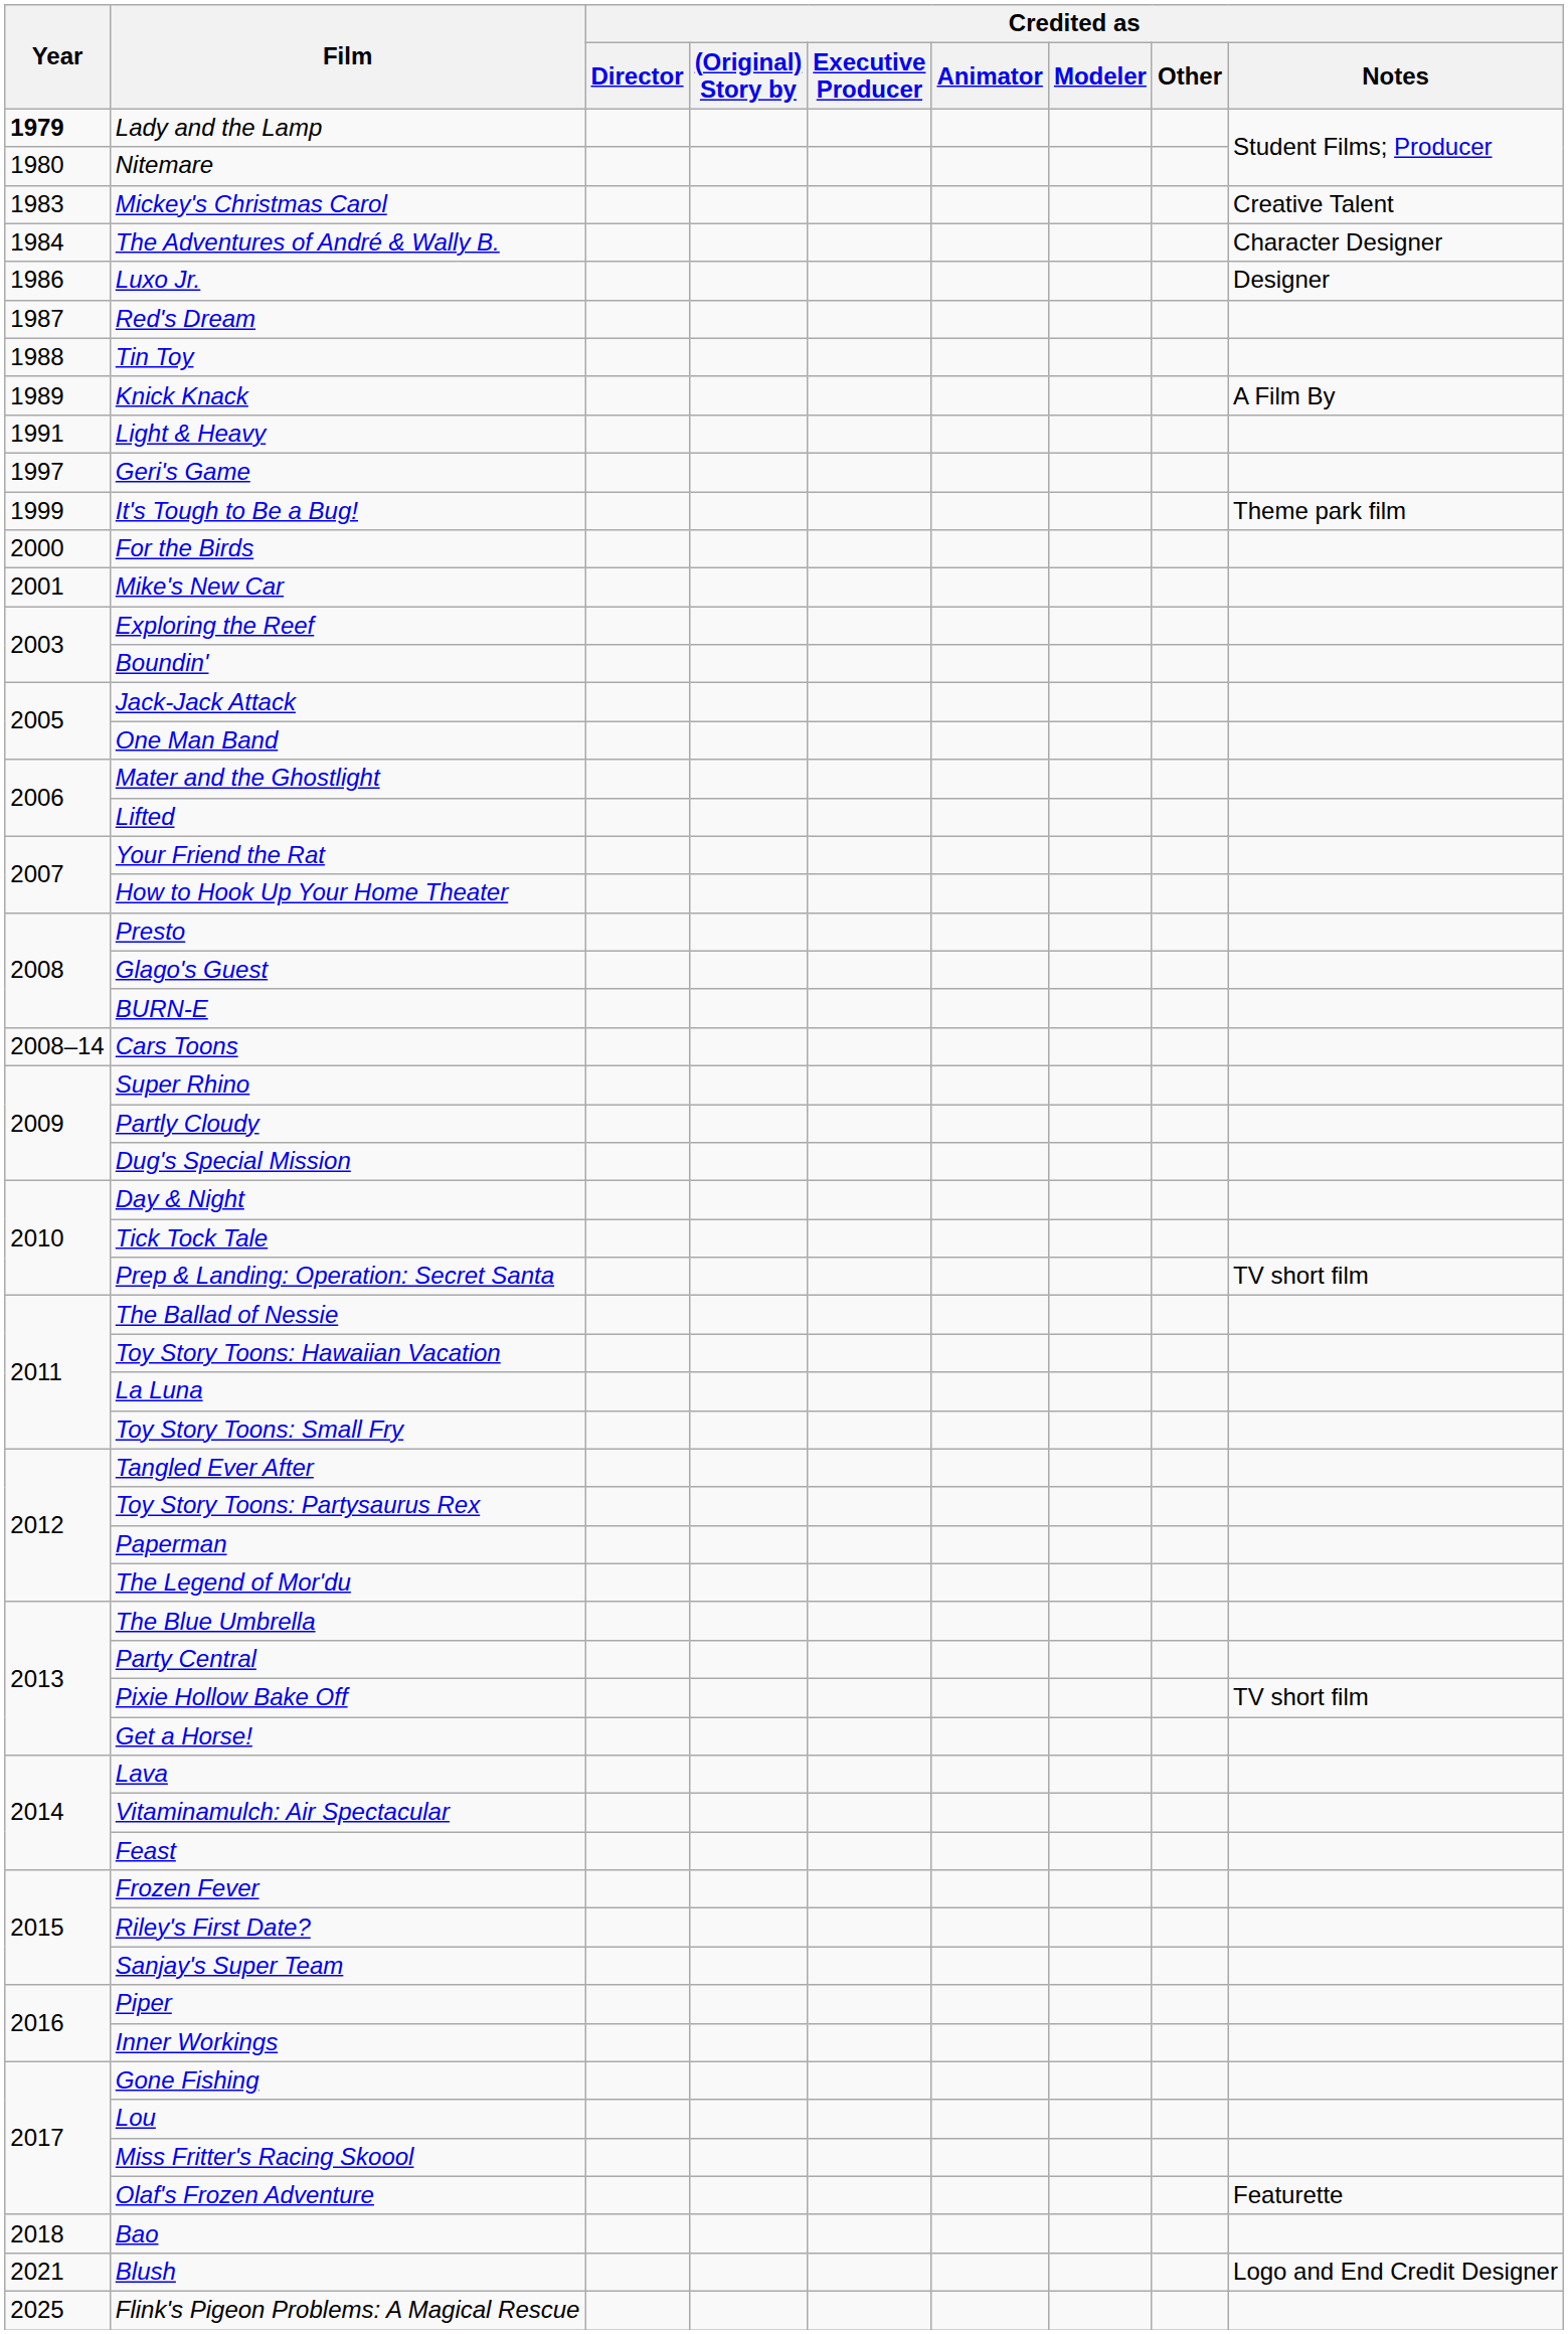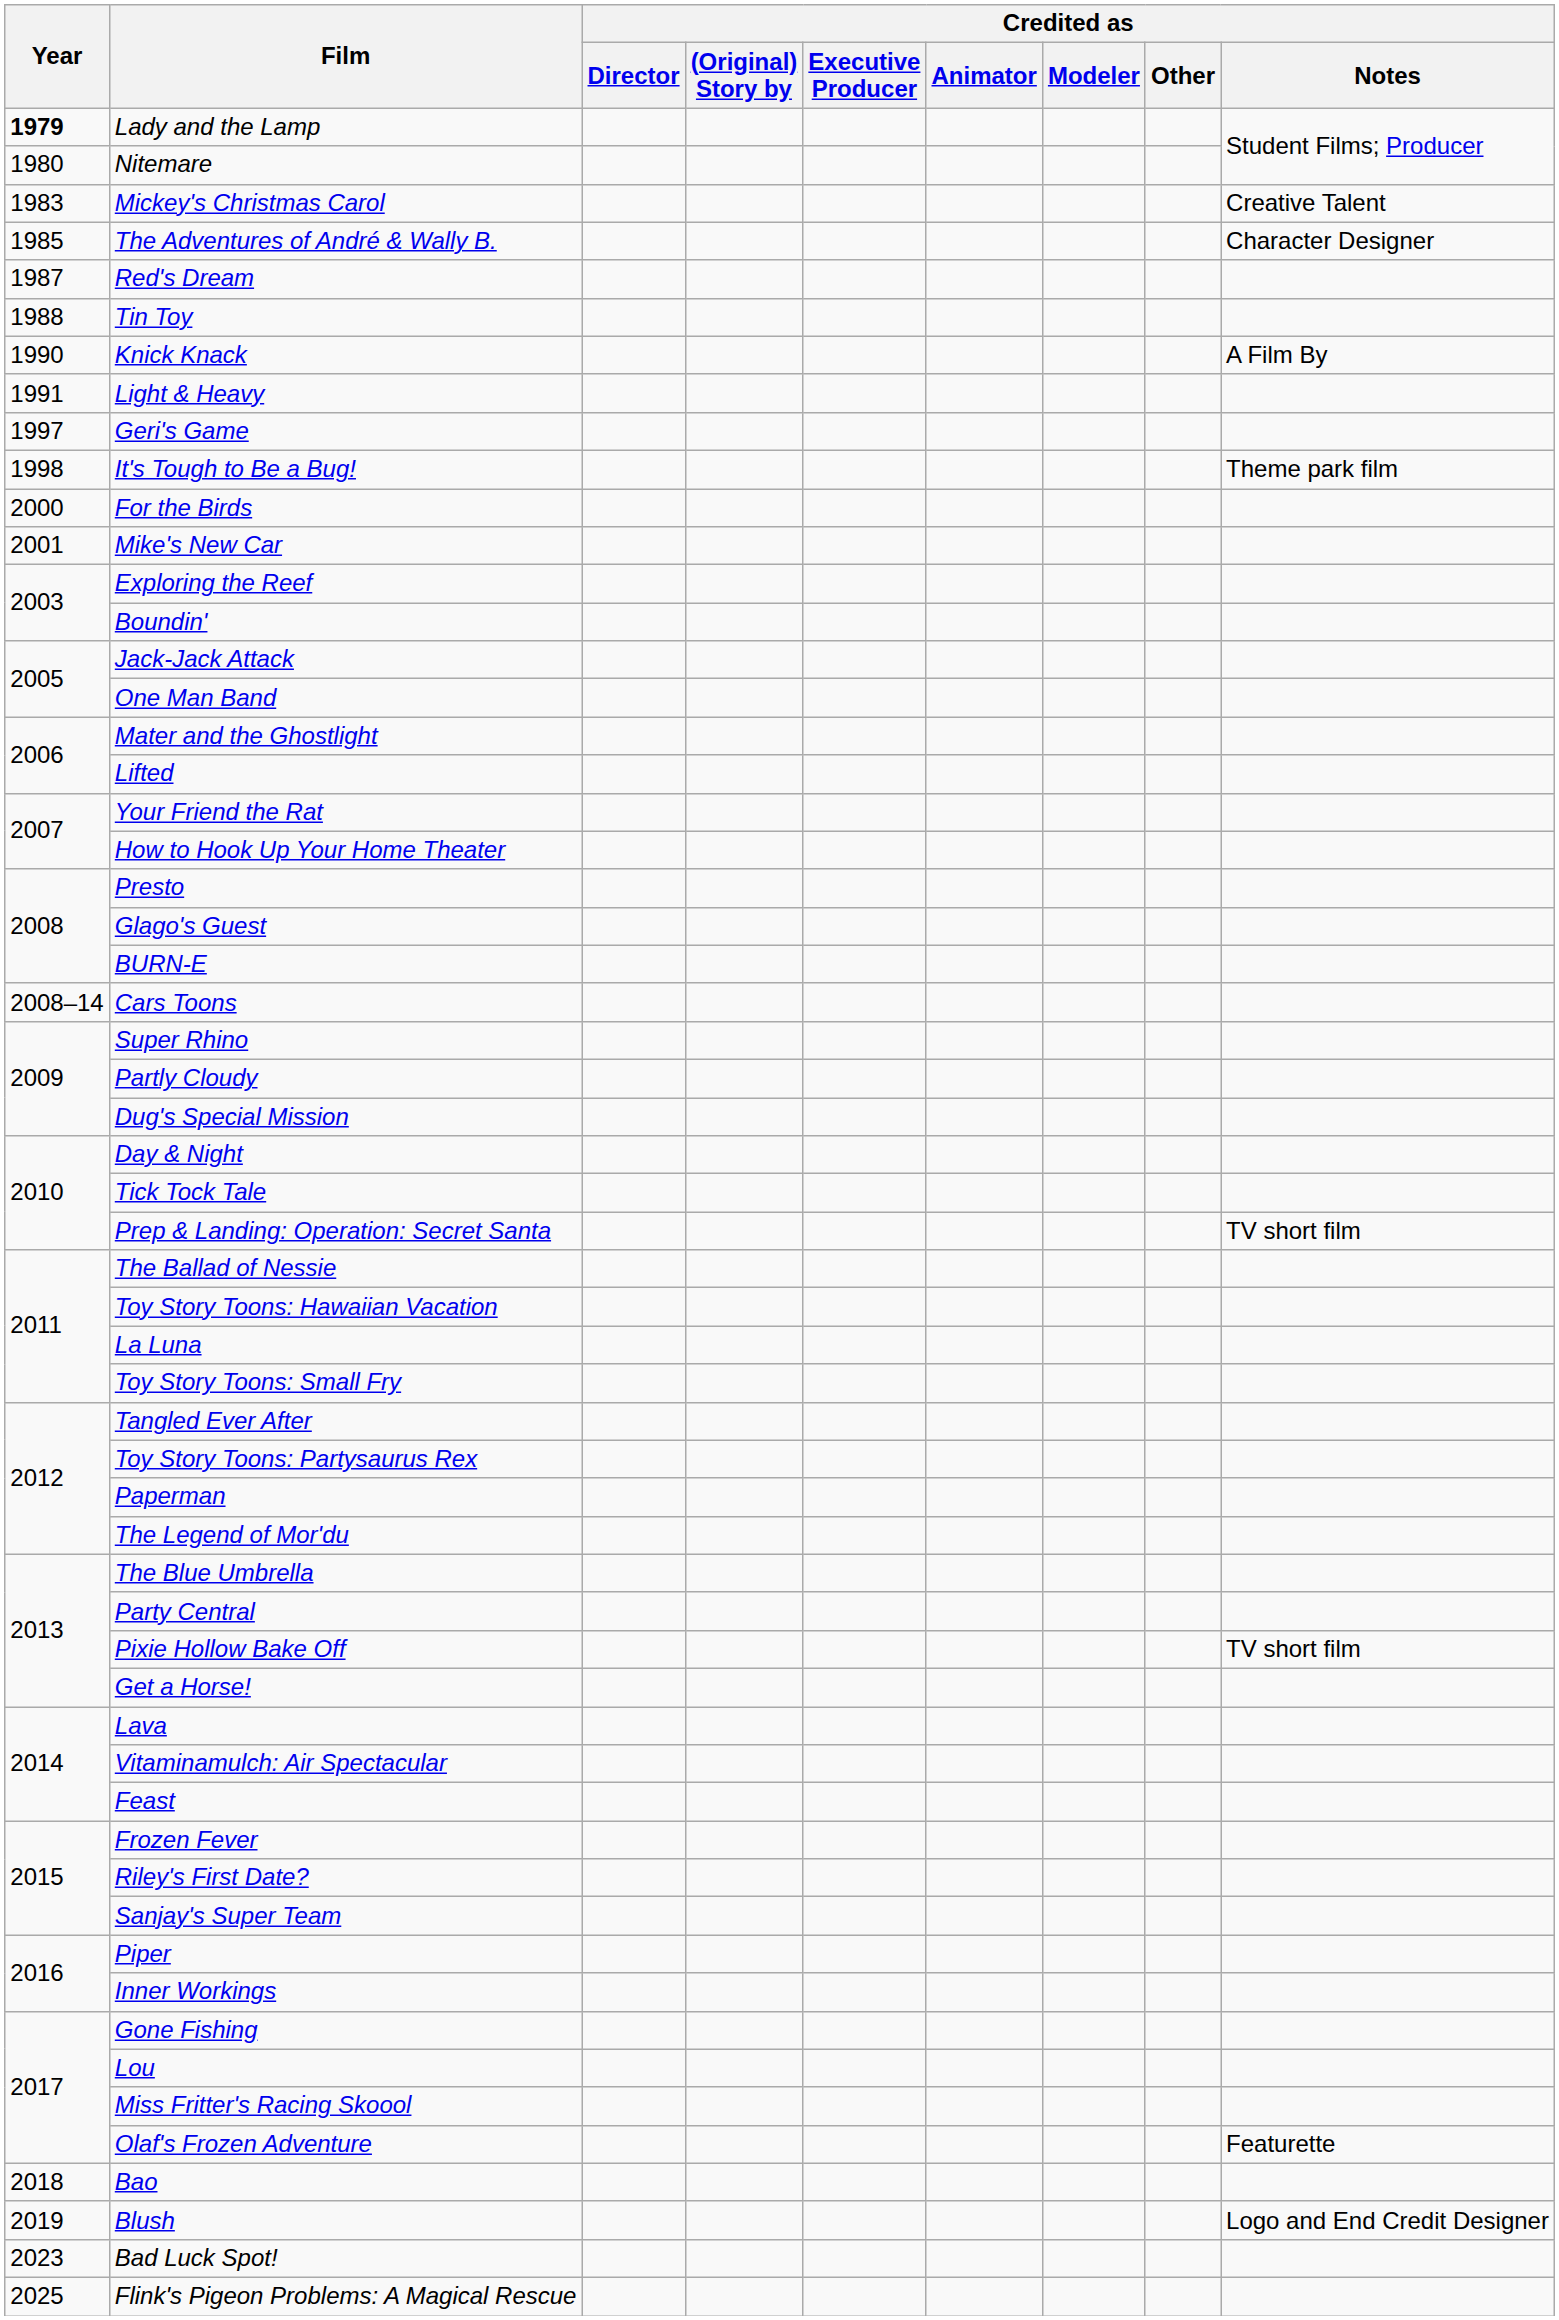 <table class="wikitable">
 <tr>
 <th rowspan="2">Year</th>
 <th rowspan="2">Film</th>
 <th colspan="7">Credited as</th>
 </tr>
 <tr>
 <th><a href='#'>Director</a></th>
 <th><a href='#'>(Original)<br>Story by</a></th>
 <th><a href='#'>Executive<br>Producer</a></th>
 <th><a href='#'>Animator</a></th>
 <th><a href='#'>Modeler</a></th>
 <th>Other</th>
 <th>Notes</th>
 </tr>
 <tr>
 <td><strong>1979</strong></td>
 <td><em>Lady and the Lamp</em></td>
 <td></td>
 <td></td>
 <td></td>
 <td></td>
 <td></td>
 <td></td>
 <td rowspan="2">Student Films; <a href='#'>Producer</a></td>
 </tr>
 <tr>
 <td>1980</td>
 <td><em>Nitemare</em></td>
 <td></td>
 <td></td>
 <td></td>
 <td></td>
 <td></td>
 <td></td>
 </tr>
 <tr>
 <td>1983</td>
 <td align="left"><em><a href='#'>Mickey's Christmas Carol</a></em></td>
 <td></td>
 <td></td>
 <td></td>
 <td></td>
 <td></td>
 <td></td>
 <td>Creative Talent</td>
 </tr>
 <tr>
-<td>1984</td>
+<td>1985</td>
 <td><em><a href='#'>The Adventures of André & Wally B.</a></em></td>
 <td></td>
 <td></td>
 <td></td>
 <td></td>
 <td></td>
 <td></td>
 <td>Character Designer</td>
-</tr>
-<tr>
-<td>1986</td>
-<td><em><a href='#'>Luxo Jr.</a></em></td>
-<td></td>
-<td></td>
-<td></td>
-<td></td>
-<td></td>
-<td></td>
-<td>Designer</td>
 </tr>
 <tr>
 <td>1987</td>
 <td><em><a href='#'>Red's Dream</a></em></td>
 <td></td>
 <td></td>
 <td></td>
 <td></td>
 <td></td>
 <td></td>
 <td></td>
 </tr>
 <tr>
 <td>1988</td>
 <td><em><a href='#'>Tin Toy</a></em></td>
 <td></td>
 <td></td>
 <td></td>
 <td></td>
 <td></td>
 <td></td>
 <td></td>
 </tr>
 <tr>
-<td>1989</td>
+<td>1990</td>
 <td><em><a href='#'>Knick Knack</a></em></td>
 <td></td>
 <td></td>
 <td></td>
 <td></td>
 <td></td>
 <td></td>
 <td>A Film By</td>
 </tr>
 <tr>
 <td>1991</td>
 <td><em><a href='#'>Light & Heavy</a></em></td>
 <td></td>
 <td></td>
 <td></td>
 <td></td>
 <td></td>
 <td></td>
 <td></td>
 </tr>
 <tr>
 <td>1997</td>
 <td><em><a href='#'>Geri's Game</a></em></td>
 <td></td>
 <td></td>
 <td></td>
 <td></td>
 <td></td>
 <td></td>
 <td></td>
 </tr>
 <tr>
-<td>1999</td>
+<td>1998</td>
 <td><em><a href='#'>It's Tough to Be a Bug!</a></em></td>
 <td></td>
 <td></td>
 <td></td>
 <td></td>
 <td></td>
 <td></td>
 <td>Theme park film</td>
 </tr>
 <tr>
 <td>2000</td>
 <td><em><a href='#'>For the Birds</a></em></td>
 <td></td>
 <td></td>
 <td></td>
 <td></td>
 <td></td>
 <td></td>
 <td></td>
 </tr>
 <tr>
 <td>2001</td>
 <td><em><a href='#'>Mike's New Car</a></em></td>
 <td></td>
 <td></td>
 <td></td>
 <td></td>
 <td></td>
 <td></td>
 <td></td>
 </tr>
 <tr>
 <td rowspan="2">2003</td>
 <td><em><a href='#'>Exploring the Reef</a></em></td>
 <td></td>
 <td></td>
 <td></td>
 <td></td>
 <td></td>
 <td></td>
 <td></td>
 </tr>
 <tr>
 <td><em><a href='#'>Boundin'</a></em></td>
 <td></td>
 <td></td>
 <td></td>
 <td></td>
 <td></td>
 <td></td>
 <td></td>
 </tr>
 <tr>
 <td rowspan="2">2005</td>
 <td><em><a href='#'>Jack-Jack Attack</a></em></td>
 <td></td>
 <td></td>
 <td></td>
 <td></td>
 <td></td>
 <td></td>
 <td></td>
 </tr>
 <tr>
 <td><em><a href='#'>One Man Band</a></em></td>
 <td></td>
 <td></td>
 <td></td>
 <td></td>
 <td></td>
 <td></td>
 <td></td>
 </tr>
 <tr>
 <td rowspan="2">2006</td>
 <td><em><a href='#'>Mater and the Ghostlight</a></em></td>
 <td></td>
 <td></td>
 <td></td>
 <td></td>
 <td></td>
 <td></td>
 <td></td>
 </tr>
 <tr>
 <td><em><a href='#'>Lifted</a></em></td>
 <td></td>
 <td></td>
 <td></td>
 <td></td>
 <td></td>
 <td></td>
 <td></td>
 </tr>
 <tr>
 <td rowspan="2">2007</td>
 <td><em><a href='#'>Your Friend the Rat</a></em></td>
 <td></td>
 <td></td>
 <td></td>
 <td></td>
 <td></td>
 <td></td>
 <td></td>
 </tr>
 <tr>
 <td><em><a href='#'>How to Hook Up Your Home Theater</a></em></td>
 <td></td>
 <td></td>
 <td></td>
 <td></td>
 <td></td>
 <td></td>
 <td></td>
 </tr>
 <tr>
 <td rowspan="3">2008</td>
 <td><em><a href='#'>Presto</a></em></td>
 <td></td>
 <td></td>
 <td></td>
 <td></td>
 <td></td>
 <td></td>
 <td></td>
 </tr>
 <tr>
 <td><em><a href='#'>Glago's Guest</a></em></td>
 <td></td>
 <td></td>
 <td></td>
 <td></td>
 <td></td>
 <td></td>
 <td></td>
 </tr>
 <tr>
 <td><em><a href='#'>BURN-E</a></em></td>
 <td></td>
 <td></td>
 <td></td>
 <td></td>
 <td></td>
 <td></td>
 <td></td>
 </tr>
 <tr>
 <td>2008–14</td>
 <td><em><a href='#'>Cars Toons</a></em></td>
 <td></td>
 <td></td>
 <td></td>
 <td></td>
 <td></td>
 <td></td>
 <td></td>
 </tr>
 <tr>
 <td rowspan="3">2009</td>
 <td><em><a href='#'>Super Rhino</a></em></td>
 <td></td>
 <td></td>
 <td></td>
 <td></td>
 <td></td>
 <td></td>
 <td></td>
 </tr>
 <tr>
 <td><em><a href='#'>Partly Cloudy</a></em></td>
 <td></td>
 <td></td>
 <td></td>
 <td></td>
 <td></td>
 <td></td>
 <td></td>
 </tr>
 <tr>
 <td><em><a href='#'>Dug's Special Mission</a></em></td>
 <td></td>
 <td></td>
 <td></td>
 <td></td>
 <td></td>
 <td></td>
 <td></td>
 </tr>
 <tr>
 <td rowspan="3">2010</td>
 <td><em><a href='#'>Day & Night</a></em></td>
 <td></td>
 <td></td>
 <td></td>
 <td></td>
 <td></td>
 <td></td>
 <td></td>
 </tr>
 <tr>
 <td><em><a href='#'>Tick Tock Tale</a></em></td>
 <td></td>
 <td></td>
 <td></td>
 <td></td>
 <td></td>
 <td></td>
 <td></td>
 </tr>
 <tr>
 <td><em><a href='#'>Prep & Landing: Operation: Secret Santa</a></em></td>
 <td></td>
 <td></td>
 <td></td>
 <td></td>
 <td></td>
 <td></td>
 <td>TV short film</td>
 </tr>
 <tr>
 <td rowspan="4">2011</td>
 <td><em><a href='#'>The Ballad of Nessie</a></em></td>
 <td></td>
 <td></td>
 <td></td>
 <td></td>
 <td></td>
 <td></td>
 <td></td>
 </tr>
 <tr>
 <td><em><a href='#'>Toy Story Toons: Hawaiian Vacation</a></em></td>
 <td></td>
 <td></td>
 <td></td>
 <td></td>
 <td></td>
 <td></td>
 <td></td>
 </tr>
 <tr>
 <td><em><a href='#'>La Luna</a></em></td>
 <td></td>
 <td></td>
 <td></td>
 <td></td>
 <td></td>
 <td></td>
 <td></td>
 </tr>
 <tr>
 <td><em><a href='#'>Toy Story Toons: Small Fry</a></em></td>
 <td></td>
 <td></td>
 <td></td>
 <td></td>
 <td></td>
 <td></td>
 <td></td>
 </tr>
 <tr>
 <td rowspan="4">2012</td>
 <td><em><a href='#'>Tangled Ever After</a></em></td>
 <td></td>
 <td></td>
 <td></td>
 <td></td>
 <td></td>
 <td></td>
 <td></td>
 </tr>
 <tr>
 <td><em><a href='#'>Toy Story Toons: Partysaurus Rex</a></em></td>
 <td></td>
 <td></td>
 <td></td>
 <td></td>
 <td></td>
 <td></td>
 <td></td>
 </tr>
 <tr>
 <td><em><a href='#'>Paperman</a></em></td>
 <td></td>
 <td></td>
 <td></td>
 <td></td>
 <td></td>
 <td></td>
 <td></td>
 </tr>
 <tr>
 <td><em><a href='#'>The Legend of Mor'du</a></em></td>
 <td></td>
 <td></td>
 <td></td>
 <td></td>
 <td></td>
 <td></td>
 <td></td>
 </tr>
 <tr>
 <td rowspan="4">2013</td>
 <td><em><a href='#'>The Blue Umbrella</a></em></td>
 <td></td>
 <td></td>
 <td></td>
 <td></td>
 <td></td>
 <td></td>
 <td></td>
 </tr>
 <tr>
 <td><em><a href='#'>Party Central</a></em></td>
 <td></td>
 <td></td>
 <td></td>
 <td></td>
 <td></td>
 <td></td>
 <td></td>
 </tr>
 <tr>
 <td><em><a href='#'>Pixie Hollow Bake Off</a></em></td>
 <td></td>
 <td></td>
 <td></td>
 <td></td>
 <td></td>
 <td></td>
 <td>TV short film</td>
 </tr>
 <tr>
 <td><em><a href='#'>Get a Horse!</a></em></td>
 <td></td>
 <td></td>
 <td></td>
 <td></td>
 <td></td>
 <td></td>
 <td></td>
 </tr>
 <tr>
 <td rowspan="3">2014</td>
 <td><em><a href='#'>Lava</a></em></td>
 <td></td>
 <td></td>
 <td></td>
 <td></td>
 <td></td>
 <td></td>
 <td></td>
 </tr>
 <tr>
 <td><em><a href='#'>Vitaminamulch: Air Spectacular</a></em></td>
 <td></td>
 <td></td>
 <td></td>
 <td></td>
 <td></td>
 <td></td>
 <td></td>
 </tr>
 <tr>
 <td><em><a href='#'>Feast</a></em></td>
 <td></td>
 <td></td>
 <td></td>
 <td></td>
 <td></td>
 <td></td>
 <td></td>
 </tr>
 <tr>
 <td rowspan="3">2015</td>
 <td><em><a href='#'>Frozen Fever</a></em></td>
 <td></td>
 <td></td>
 <td></td>
 <td></td>
 <td></td>
 <td></td>
 <td></td>
 </tr>
 <tr>
 <td><em><a href='#'>Riley's First Date?</a></em></td>
 <td></td>
 <td></td>
 <td></td>
 <td></td>
 <td></td>
 <td></td>
 <td></td>
 </tr>
 <tr>
 <td><em><a href='#'>Sanjay's Super Team</a></em></td>
 <td></td>
 <td></td>
 <td></td>
 <td></td>
 <td></td>
 <td></td>
 <td></td>
 </tr>
 <tr>
 <td rowspan="2">2016</td>
 <td><em><a href='#'>Piper</a></em></td>
 <td></td>
 <td></td>
 <td></td>
 <td></td>
 <td></td>
 <td></td>
 <td></td>
 </tr>
 <tr>
 <td><em><a href='#'>Inner Workings</a></em></td>
 <td></td>
 <td></td>
 <td></td>
 <td></td>
 <td></td>
 <td></td>
 <td></td>
 </tr>
 <tr>
 <td rowspan="4">2017</td>
 <td><em><a href='#'>Gone Fishing</a></em></td>
 <td></td>
 <td></td>
 <td></td>
 <td></td>
 <td></td>
 <td></td>
 <td></td>
 </tr>
 <tr>
 <td><em><a href='#'>Lou</a></em></td>
 <td></td>
 <td></td>
 <td></td>
 <td></td>
 <td></td>
 <td></td>
 <td></td>
 </tr>
 <tr>
 <td><em><a href='#'>Miss Fritter's Racing Skoool</a></em></td>
 <td></td>
 <td></td>
 <td></td>
 <td></td>
 <td></td>
 <td></td>
 <td></td>
 </tr>
 <tr>
 <td><em><a href='#'>Olaf's Frozen Adventure</a></em></td>
 <td></td>
 <td></td>
 <td></td>
 <td></td>
 <td></td>
 <td></td>
 <td>Featurette</td>
 </tr>
 <tr>
 <td>2018</td>
 <td><em><a href='#'>Bao</a></em></td>
 <td></td>
 <td></td>
 <td></td>
 <td></td>
 <td></td>
 <td></td>
 <td></td>
 </tr>
 <tr>
-<td>2021</td>
+<td>2019</td>
 <td><em><a href='#'>Blush</a></em></td>
 <td></td>
 <td></td>
 <td></td>
 <td></td>
 <td></td>
 <td></td>
 <td>Logo and End Credit Designer</td>
+</tr>
+<tr>
+<td>2023</td>
+<td><em>Bad Luck Spot!</em></td>
+<td></td>
+<td></td>
+<td></td>
+<td></td>
+<td></td>
+<td></td>
+<td></td>
 </tr>
 <tr>
 <td>2025</td>
 <td><em>Flink's Pigeon Problems: A Magical Rescue</em></td>
 <td></td>
 <td></td>
 <td></td>
 <td></td>
 <td></td>
 <td></td>
 <td></td>
 </tr>
 </table>
